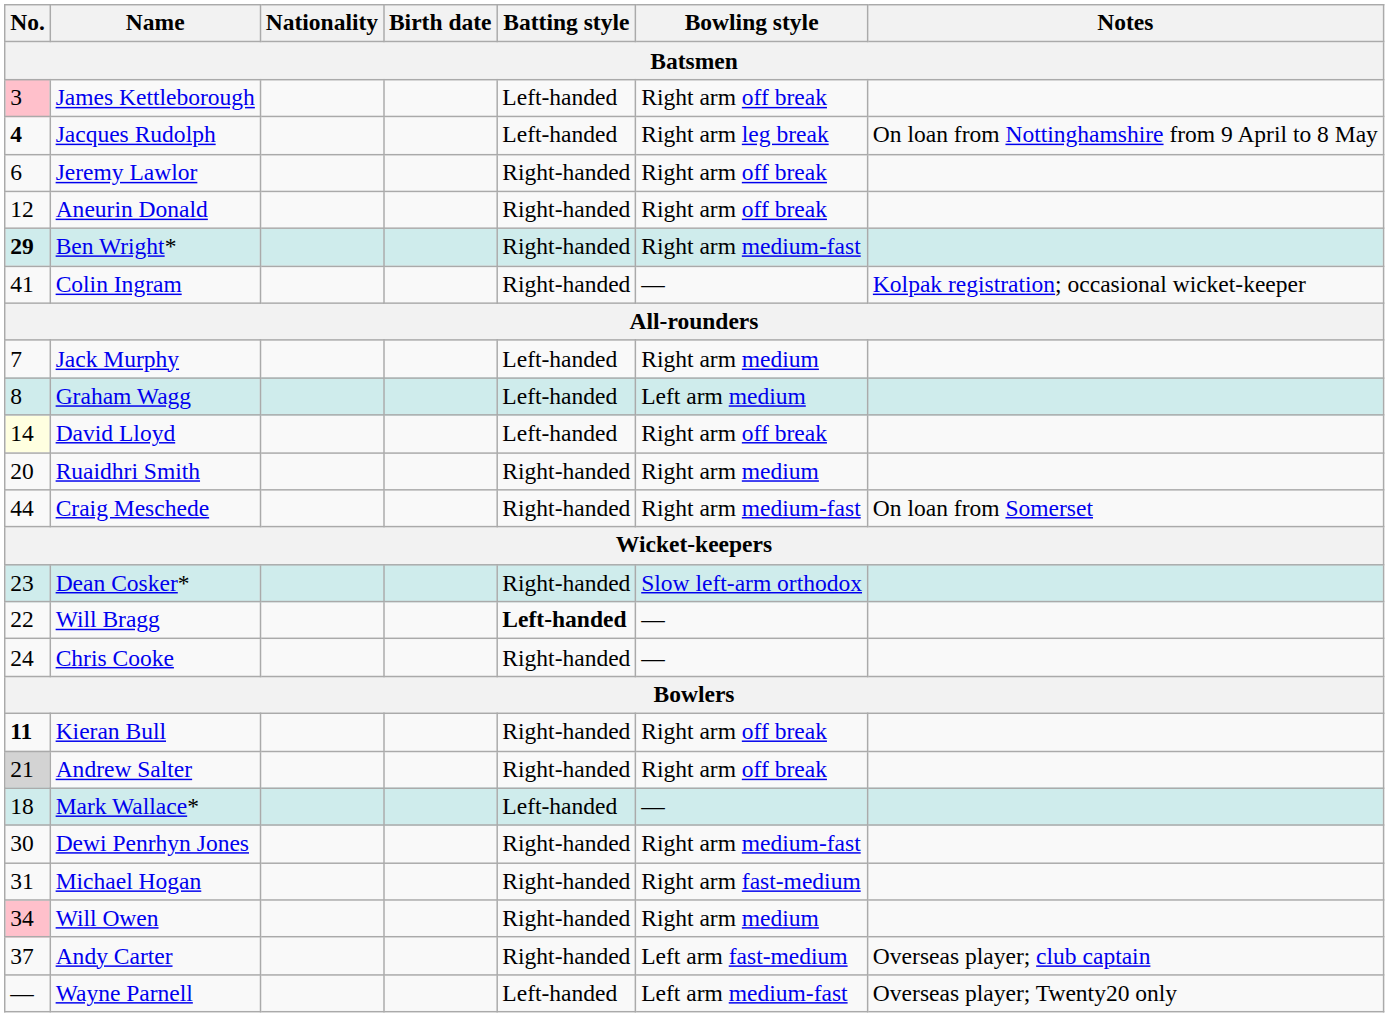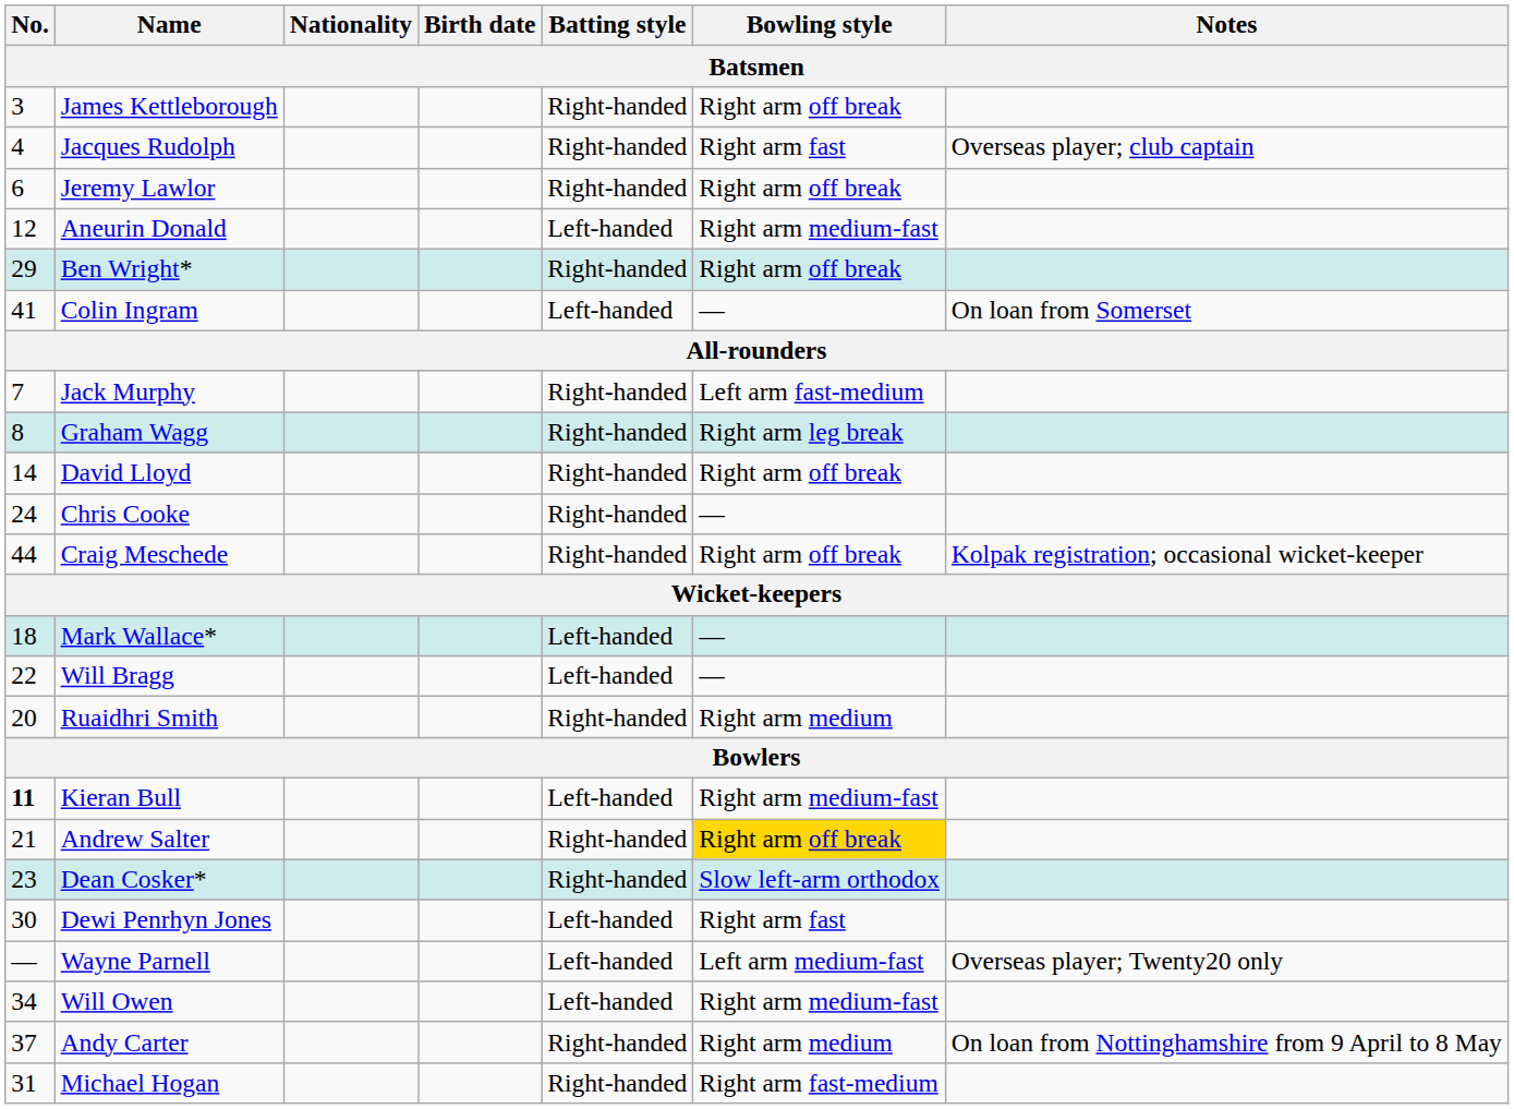 <table class="wikitable">
 <tr>
 <th>No.</th>
 <th>Name</th>
 <th>Nationality</th>
 <th>Birth date</th>
 <th>Batting style</th>
 <th>Bowling style</th>
 <th>Notes</th>
 </tr>
 <tr>
 <th colspan="7">Batsmen</th>
 </tr>
 <tr>
-<td style="background: pink;">3</td>
+<td>3</td>
 <td><a href='#'>James Kettleborough</a></td>
 <td></td>
 <td></td>
-<td>Left-handed</td>
+<td>Right-handed</td>
 <td>Right arm <a href='#'>off break</a></td>
 <td></td>
 </tr>
 <tr>
-<td><strong>4</strong></td>
+<td>4</td>
 <td><a href='#'>Jacques Rudolph</a> </td>
 <td></td>
 <td></td>
-<td>Left-handed</td>
-<td>Right arm <a href='#'>leg break</a></td>
-<td>On loan from <a href='#'>Nottinghamshire</a> from 9 April to 8 May</td>
+<td>Right-handed</td>
+<td>Right arm <a href='#'>fast</a></td>
+<td>Overseas player; <a href='#'>club captain</a></td>
 </tr>
 <tr>
 <td>6</td>
 <td><a href='#'>Jeremy Lawlor</a></td>
 <td></td>
 <td></td>
 <td>Right-handed</td>
 <td>Right arm <a href='#'>off break</a></td>
 <td></td>
 </tr>
 <tr>
 <td>12</td>
 <td><a href='#'>Aneurin Donald</a></td>
 <td></td>
 <td></td>
-<td>Right-handed</td>
-<td>Right arm <a href='#'>off break</a></td>
+<td>Left-handed</td>
+<td>Right arm <a href='#'>medium-fast</a></td>
 <td></td>
 </tr>
 <tr bgcolor="#CFECEC">
-<td><strong>29</strong></td>
+<td>29</td>
 <td><a href='#'>Ben Wright</a>*</td>
 <td></td>
 <td></td>
 <td>Right-handed</td>
-<td>Right arm <a href='#'>medium-fast</a></td>
+<td>Right arm <a href='#'>off break</a></td>
 <td></td>
 </tr>
 <tr>
 <td>41</td>
 <td><a href='#'>Colin Ingram</a></td>
 <td></td>
 <td></td>
-<td>Right-handed</td>
+<td>Left-handed</td>
 <td>—</td>
-<td><a href='#'>Kolpak registration</a>; occasional wicket-keeper</td>
+<td>On loan from <a href='#'>Somerset</a></td>
 </tr>
 <tr>
 <th colspan="7">All-rounders</th>
 </tr>
 <tr>
 <td>7</td>
 <td><a href='#'>Jack Murphy</a></td>
 <td></td>
 <td></td>
-<td>Left-handed</td>
-<td>Right arm <a href='#'>medium</a></td>
+<td>Right-handed</td>
+<td>Left arm <a href='#'>fast-medium</a></td>
 <td></td>
 </tr>
 <tr bgcolor="#CFECEC">
 <td>8</td>
 <td><a href='#'>Graham Wagg</a></td>
 <td></td>
 <td></td>
-<td>Left-handed</td>
-<td>Left arm <a href='#'>medium</a></td>
+<td>Right-handed</td>
+<td>Right arm <a href='#'>leg break</a></td>
 <td></td>
 </tr>
 <tr>
-<td style="background: lightyellow;">14</td>
+<td>14</td>
 <td><a href='#'>David Lloyd</a></td>
 <td></td>
 <td></td>
+<td>Right-handed</td>
+<td>Right arm <a href='#'>off break</a></td>
+<td></td>
+</tr>
+<tr>
+<td>24</td>
+<td><a href='#'>Chris Cooke</a></td>
+<td></td>
+<td></td>
+<td>Right-handed</td>
+<td>—</td>
+<td></td>
+</tr>
+<tr>
+<td>44</td>
+<td><a href='#'>Craig Meschede</a></td>
+<td></td>
+<td></td>
+<td>Right-handed</td>
+<td>Right arm <a href='#'>off break</a></td>
+<td><a href='#'>Kolpak registration</a>; occasional wicket-keeper</td>
+</tr>
+<tr>
+<th colspan="7">Wicket-keepers</th>
+</tr>
+<tr bgcolor="#CFECEC">
+<td>18</td>
+<td><a href='#'>Mark Wallace</a>*</td>
+<td></td>
+<td></td>
 <td>Left-handed</td>
-<td>Right arm <a href='#'>off break</a></td>
+<td>—</td>
+<td></td>
+</tr>
+<tr>
+<td>22</td>
+<td><a href='#'>Will Bragg</a></td>
+<td></td>
+<td></td>
+<td>Left-handed</td>
+<td>—</td>
 <td></td>
 </tr>
 <tr>
 <td>20</td>
 <td><a href='#'>Ruaidhri Smith</a></td>
 <td></td>
 <td></td>
 <td>Right-handed</td>
 <td>Right arm <a href='#'>medium</a></td>
 <td></td>
 </tr>
 <tr>
-<td>44</td>
-<td><a href='#'>Craig Meschede</a></td>
+<th colspan="7">Bowlers</th>
+</tr>
+<tr>
+<td><strong>11</strong></td>
+<td><a href='#'>Kieran Bull</a></td>
+<td></td>
+<td></td>
+<td>Left-handed</td>
+<td>Right arm <a href='#'>medium-fast</a></td>
+<td></td>
+</tr>
+<tr>
+<td>21</td>
+<td><a href='#'>Andrew Salter</a></td>
 <td></td>
 <td></td>
 <td>Right-handed</td>
-<td>Right arm <a href='#'>medium-fast</a></td>
-<td>On loan from <a href='#'>Somerset</a></td>
-</tr>
-<tr>
-<th colspan="7">Wicket-keepers</th>
+<td style="background: gold;">Right arm <a href='#'>off break</a></td>
+<td></td>
 </tr>
 <tr bgcolor="#CFECEC">
 <td>23</td>
 <td><a href='#'>Dean Cosker</a>*</td>
 <td></td>
 <td></td>
 <td>Right-handed</td>
 <td><a href='#'>Slow left-arm orthodox</a></td>
 <td></td>
 </tr>
 <tr>
-<td>22</td>
-<td><a href='#'>Will Bragg</a></td>
-<td></td>
-<td></td>
-<td><strong>Left-handed</strong></td>
-<td>—</td>
-<td></td>
-</tr>
-<tr>
-<td>24</td>
-<td><a href='#'>Chris Cooke</a></td>
-<td></td>
-<td></td>
-<td>Right-handed</td>
-<td>—</td>
-<td></td>
-</tr>
-<tr>
-<th colspan="7">Bowlers</th>
-</tr>
-<tr>
-<td><strong>11</strong></td>
-<td><a href='#'>Kieran Bull</a></td>
-<td></td>
-<td></td>
-<td>Right-handed</td>
-<td>Right arm <a href='#'>off break</a></td>
-<td></td>
-</tr>
-<tr>
-<td style="background: lightgrey;">21</td>
-<td><a href='#'>Andrew Salter</a></td>
-<td></td>
-<td></td>
-<td>Right-handed</td>
-<td>Right arm <a href='#'>off break</a></td>
-<td></td>
-</tr>
-<tr bgcolor="#CFECEC">
-<td>18</td>
-<td><a href='#'>Mark Wallace</a>*</td>
-<td></td>
-<td></td>
-<td>Left-handed</td>
-<td>—</td>
-<td></td>
-</tr>
-<tr>
 <td>30</td>
 <td><a href='#'>Dewi Penrhyn Jones</a></td>
 <td></td>
 <td></td>
-<td>Right-handed</td>
+<td>Left-handed</td>
+<td>Right arm <a href='#'>fast</a></td>
+<td></td>
+</tr>
+<tr>
+<td>—</td>
+<td><a href='#'>Wayne Parnell</a></td>
+<td></td>
+<td></td>
+<td>Left-handed</td>
+<td>Left arm <a href='#'>medium-fast</a></td>
+<td>Overseas player; Twenty20 only</td>
+</tr>
+<tr>
+<td>34</td>
+<td><a href='#'>Will Owen</a></td>
+<td></td>
+<td></td>
+<td>Left-handed</td>
 <td>Right arm <a href='#'>medium-fast</a></td>
 <td></td>
+</tr>
+<tr>
+<td>37</td>
+<td><a href='#'>Andy Carter</a></td>
+<td></td>
+<td></td>
+<td>Right-handed</td>
+<td>Right arm <a href='#'>medium</a></td>
+<td>On loan from <a href='#'>Nottinghamshire</a> from 9 April to 8 May</td>
 </tr>
 <tr>
 <td>31</td>
 <td><a href='#'>Michael Hogan</a></td>
 <td></td>
 <td></td>
 <td>Right-handed</td>
 <td>Right arm <a href='#'>fast-medium</a></td>
 <td></td>
 </tr>
-<tr>
-<td style="background: pink;">34</td>
-<td><a href='#'>Will Owen</a></td>
-<td></td>
-<td></td>
-<td>Right-handed</td>
-<td>Right arm <a href='#'>medium</a></td>
-<td></td>
-</tr>
-<tr>
-<td>37</td>
-<td><a href='#'>Andy Carter</a></td>
-<td></td>
-<td></td>
-<td>Right-handed</td>
-<td>Left arm <a href='#'>fast-medium</a></td>
-<td>Overseas player; <a href='#'>club captain</a></td>
-</tr>
-<tr>
-<td>—</td>
-<td><a href='#'>Wayne Parnell</a></td>
-<td></td>
-<td></td>
-<td>Left-handed</td>
-<td>Left arm <a href='#'>medium-fast</a></td>
-<td>Overseas player; Twenty20 only</td>
-</tr>
 </table>
